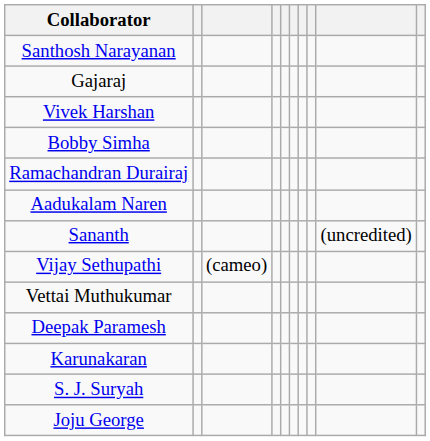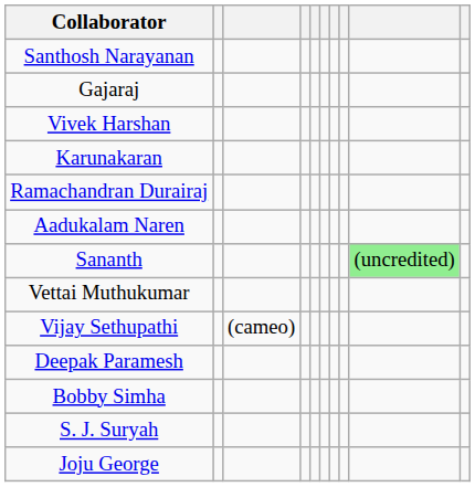 <table class="wikitable sortable" style="text-align:center;font-size:80%;">
 <tr style="vertical-align:bottom;">
 <th scope="col">Collaborator</th>
 <th scope="col"></th>
 <th scope="col"></th>
 <th scope="col"></th>
 <th scope="col"></th>
 <th scope="col"></th>
 <th scope="col"></th>
 <th scope="col"></th>
 <th scope="col"></th>
 <th scope="col"></th>
 </tr>
 <tr>
 <td><a href='#'>Santhosh Narayanan</a></td>
 <td></td>
 <td></td>
 <td></td>
 <td></td>
 <td></td>
 <td></td>
 <td></td>
 <td></td>
 <td></td>
 </tr>
 <tr>
 <td>Gajaraj</td>
 <td></td>
 <td></td>
 <td></td>
 <td></td>
 <td></td>
 <td></td>
 <td></td>
 <td></td>
 <td></td>
 </tr>
 <tr>
 <td><a href='#'>Vivek Harshan</a></td>
 <td></td>
 <td></td>
 <td></td>
 <td></td>
 <td></td>
 <td></td>
 <td></td>
 <td></td>
 <td></td>
 </tr>
 <tr>
-<td><a href='#'>Bobby Simha</a></td>
+<td><a href='#'>Karunakaran</a></td>
 <td></td>
 <td></td>
 <td></td>
 <td></td>
 <td></td>
 <td></td>
 <td></td>
 <td></td>
 <td></td>
 </tr>
 <tr>
 <td><a href='#'>Ramachandran Durairaj</a></td>
 <td></td>
 <td></td>
 <td></td>
 <td></td>
 <td></td>
 <td></td>
 <td></td>
 <td></td>
 <td></td>
 </tr>
 <tr>
 <td><a href='#'>Aadukalam Naren</a></td>
 <td></td>
 <td></td>
 <td></td>
 <td></td>
 <td></td>
 <td></td>
 <td></td>
 <td></td>
 <td></td>
 </tr>
 <tr>
 <td><a href='#'>Sananth</a></td>
 <td></td>
 <td></td>
 <td></td>
 <td></td>
 <td></td>
 <td></td>
 <td></td>
-<td> (uncredited)</td>
+<td style="background: lightgreen;"> (uncredited)</td>
 <td></td>
 </tr>
 <tr>
-<td><a href='#'>Vijay Sethupathi</a></td>
+<td>Vettai Muthukumar</td>
 <td></td>
-<td> (cameo)</td>
+<td></td>
 <td></td>
 <td></td>
 <td></td>
 <td></td>
 <td></td>
 <td></td>
 <td></td>
 </tr>
 <tr>
-<td>Vettai Muthukumar</td>
+<td><a href='#'>Vijay Sethupathi</a></td>
 <td></td>
-<td></td>
+<td> (cameo)</td>
 <td></td>
 <td></td>
 <td></td>
 <td></td>
 <td></td>
 <td></td>
 <td></td>
 </tr>
 <tr>
 <td><a href='#'>Deepak Paramesh</a></td>
 <td></td>
 <td></td>
 <td></td>
 <td></td>
 <td></td>
 <td></td>
 <td></td>
 <td></td>
 <td></td>
 </tr>
 <tr>
-<td><a href='#'>Karunakaran</a></td>
+<td><a href='#'>Bobby Simha</a></td>
 <td></td>
 <td></td>
 <td></td>
 <td></td>
 <td></td>
 <td></td>
 <td></td>
 <td></td>
 <td></td>
 </tr>
 <tr>
 <td><a href='#'>S. J. Suryah</a></td>
 <td></td>
 <td></td>
 <td></td>
 <td></td>
 <td></td>
 <td></td>
 <td></td>
 <td></td>
 <td></td>
 </tr>
 <tr>
 <td><a href='#'>Joju George</a></td>
 <td></td>
 <td></td>
 <td></td>
 <td></td>
 <td></td>
 <td></td>
 <td></td>
 <td></td>
 <td></td>
 </tr>
 </table>
